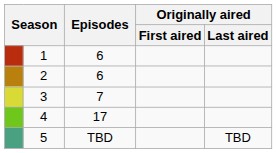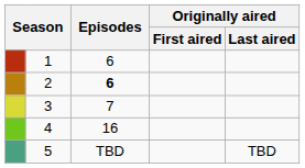 <table class="wikitable" style="text-align: center;">
 <tr>
 <th colspan="2" rowspan="2" style="padding: 0 8px;">Season</th>
 <th rowspan="2" style="padding: 0 8px;">Episodes</th>
 <th colspan="2">Originally aired</th>
 </tr>
 <tr>
 <th>First aired</th>
 <th>Last aired</th>
 </tr>
 <tr>
 <td style="background: #B92D0E;"></td>
 <td>1</td>
 <td>6</td>
 <td></td>
 <td></td>
 </tr>
 <tr>
 <td style="background: #B9800E;"></td>
 <td>2</td>
-<td>6</td>
+<td><strong>6</strong></td>
 <td style="padding: 0 8px;"></td>
 <td></td>
 </tr>
 <tr>
 <td style="background: #DADA36;"></td>
 <td>3</td>
 <td>7</td>
 <td style="padding: 0 8px;"></td>
 <td></td>
 </tr>
 <tr>
 <td style="background: #6FC71C;"></td>
 <td>4</td>
-<td>17</td>
+<td>16</td>
 <td></td>
 <td></td>
 </tr>
 <tr>
 <td style="background: #4AA181;"></td>
 <td>5</td>
 <td>TBD</td>
 <td></td>
 <td>TBD</td>
 </tr>
 </table>
